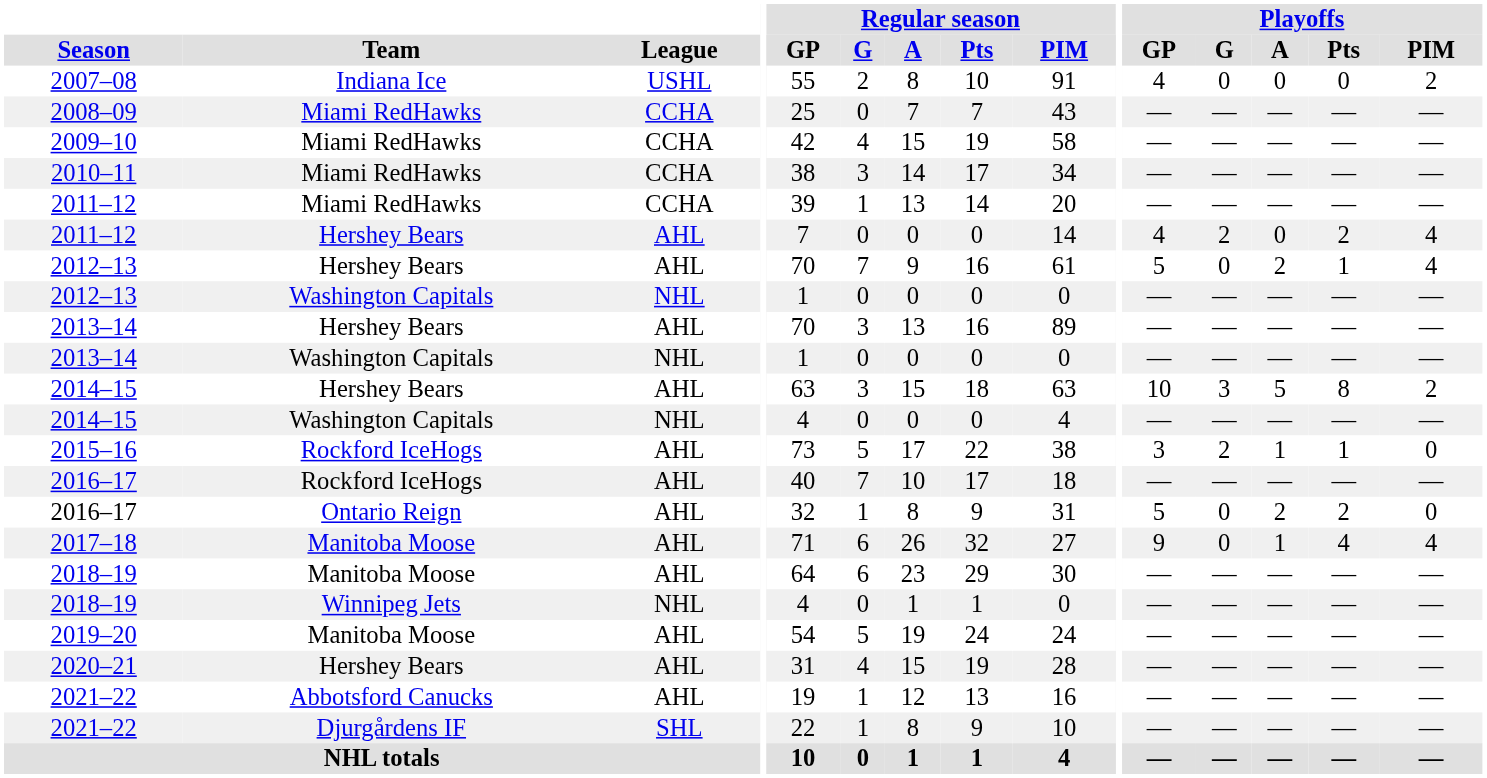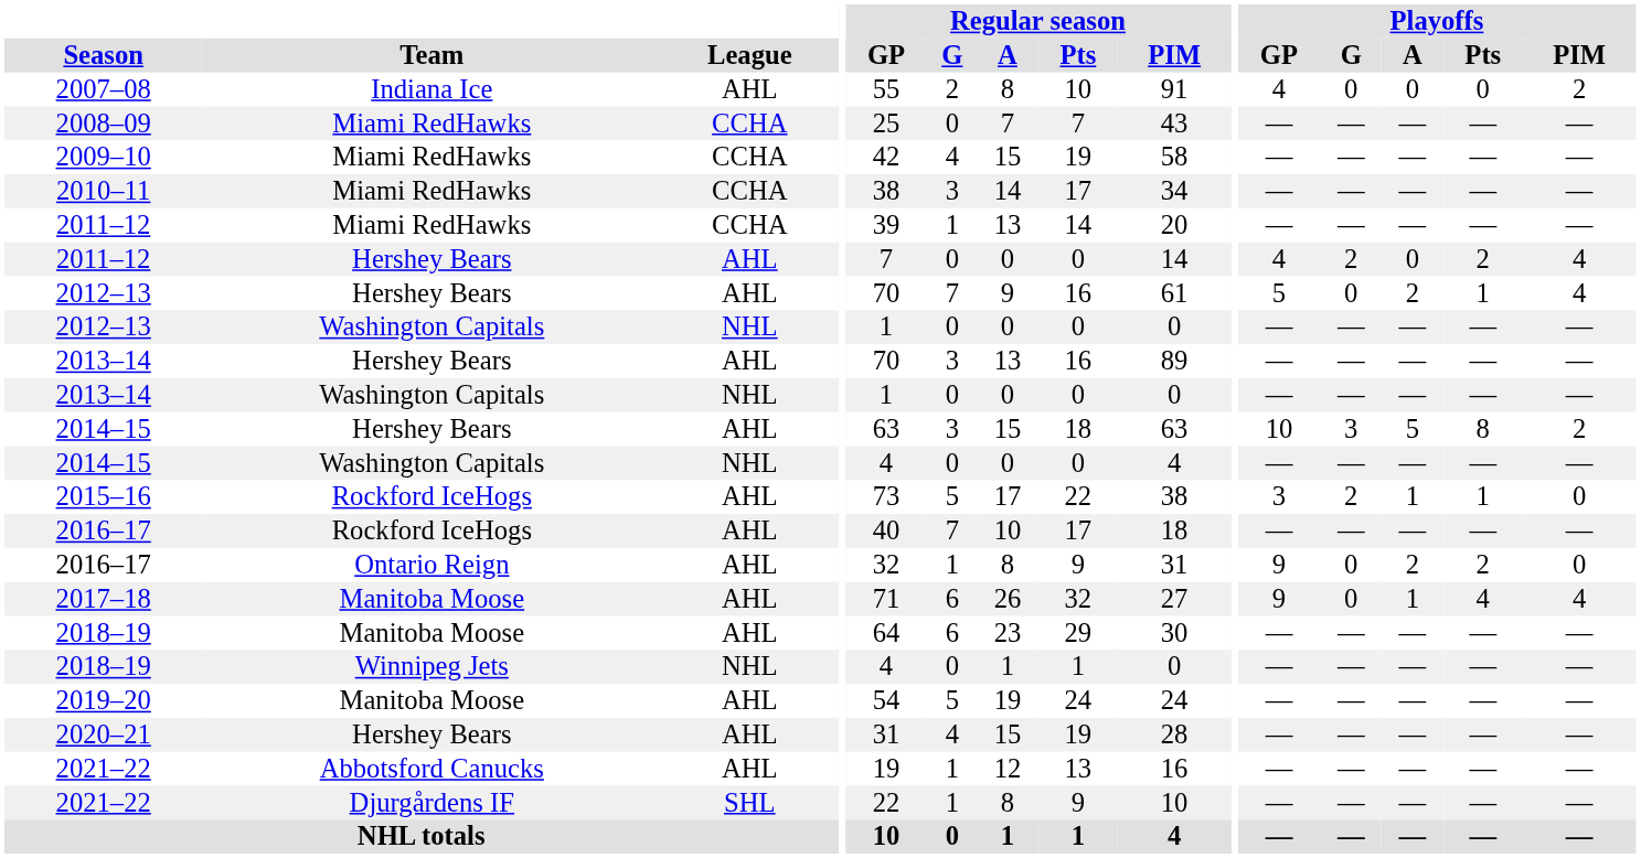 <table border="0" cellpadding="1" cellspacing="0" style="text-align:center; width:60em">
 <tr bgcolor="#e0e0e0">
 <th colspan="3" bgcolor="#ffffff"></th>
 <th rowspan="99" bgcolor="#ffffff"></th>
 <th colspan="5"><a href='#'>Regular season</a></th>
 <th rowspan="99" bgcolor="#ffffff"></th>
 <th colspan="5"><a href='#'>Playoffs</a></th>
 </tr>
 <tr bgcolor="#e0e0e0">
 <th><a href='#'>Season</a></th>
 <th>Team</th>
 <th>League</th>
 <th>GP</th>
 <th><a href='#'>G</a></th>
 <th><a href='#'>A</a></th>
 <th><a href='#'>Pts</a></th>
 <th><a href='#'>PIM</a></th>
 <th>GP</th>
 <th>G</th>
 <th>A</th>
 <th>Pts</th>
 <th>PIM</th>
 </tr>
 <tr ALIGN="center">
 <td><a href='#'>2007–08</a></td>
 <td><a href='#'>Indiana Ice</a></td>
-<td><a href='#'>USHL</a></td>
+<td>AHL</td>
 <td>55</td>
 <td>2</td>
 <td>8</td>
 <td>10</td>
 <td>91</td>
 <td>4</td>
 <td>0</td>
 <td>0</td>
 <td>0</td>
 <td>2</td>
 </tr>
 <tr ALIGN="center"  bgcolor="#f0f0f0">
 <td><a href='#'>2008–09</a></td>
 <td><a href='#'>Miami RedHawks</a></td>
 <td><a href='#'>CCHA</a></td>
 <td>25</td>
 <td>0</td>
 <td>7</td>
 <td>7</td>
 <td>43</td>
 <td>—</td>
 <td>—</td>
 <td>—</td>
 <td>—</td>
 <td>—</td>
 </tr>
 <tr ALIGN="center">
 <td><a href='#'>2009–10</a></td>
 <td>Miami RedHawks</td>
 <td>CCHA</td>
 <td>42</td>
 <td>4</td>
 <td>15</td>
 <td>19</td>
 <td>58</td>
 <td>—</td>
 <td>—</td>
 <td>—</td>
 <td>—</td>
 <td>—</td>
 </tr>
 <tr ALIGN="center"  bgcolor="#f0f0f0">
 <td><a href='#'>2010–11</a></td>
 <td>Miami RedHawks</td>
 <td>CCHA</td>
 <td>38</td>
 <td>3</td>
 <td>14</td>
 <td>17</td>
 <td>34</td>
 <td>—</td>
 <td>—</td>
 <td>—</td>
 <td>—</td>
 <td>—</td>
 </tr>
 <tr ALIGN="center">
 <td><a href='#'>2011–12</a></td>
 <td>Miami RedHawks</td>
 <td>CCHA</td>
 <td>39</td>
 <td>1</td>
 <td>13</td>
 <td>14</td>
 <td>20</td>
 <td>—</td>
 <td>—</td>
 <td>—</td>
 <td>—</td>
 <td>—</td>
 </tr>
 <tr ALIGN="center"  bgcolor="#f0f0f0">
 <td><a href='#'>2011–12</a></td>
 <td><a href='#'>Hershey Bears</a></td>
 <td><a href='#'>AHL</a></td>
 <td>7</td>
 <td>0</td>
 <td>0</td>
 <td>0</td>
 <td>14</td>
 <td>4</td>
 <td>2</td>
 <td>0</td>
 <td>2</td>
 <td>4</td>
 </tr>
 <tr ALIGN="center">
 <td><a href='#'>2012–13</a></td>
 <td>Hershey Bears</td>
 <td>AHL</td>
 <td>70</td>
 <td>7</td>
 <td>9</td>
 <td>16</td>
 <td>61</td>
 <td>5</td>
 <td>0</td>
 <td>2</td>
 <td>1</td>
 <td>4</td>
 </tr>
 <tr ALIGN="center"  bgcolor="#f0f0f0">
 <td><a href='#'>2012–13</a></td>
 <td><a href='#'>Washington Capitals</a></td>
 <td><a href='#'>NHL</a></td>
 <td>1</td>
 <td>0</td>
 <td>0</td>
 <td>0</td>
 <td>0</td>
 <td>—</td>
 <td>—</td>
 <td>—</td>
 <td>—</td>
 <td>—</td>
 </tr>
 <tr ALIGN="center">
 <td><a href='#'>2013–14</a></td>
 <td>Hershey Bears</td>
 <td>AHL</td>
 <td>70</td>
 <td>3</td>
 <td>13</td>
 <td>16</td>
 <td>89</td>
 <td>—</td>
 <td>—</td>
 <td>—</td>
 <td>—</td>
 <td>—</td>
 </tr>
 <tr ALIGN="center"  bgcolor="#f0f0f0">
 <td><a href='#'>2013–14</a></td>
 <td>Washington Capitals</td>
 <td>NHL</td>
 <td>1</td>
 <td>0</td>
 <td>0</td>
 <td>0</td>
 <td>0</td>
 <td>—</td>
 <td>—</td>
 <td>—</td>
 <td>—</td>
 <td>—</td>
 </tr>
 <tr ALIGN="center">
 <td><a href='#'>2014–15</a></td>
 <td>Hershey Bears</td>
 <td>AHL</td>
 <td>63</td>
 <td>3</td>
 <td>15</td>
 <td>18</td>
 <td>63</td>
 <td>10</td>
 <td>3</td>
 <td>5</td>
 <td>8</td>
 <td>2</td>
 </tr>
 <tr ALIGN="center"  bgcolor="#f0f0f0">
 <td><a href='#'>2014–15</a></td>
 <td>Washington Capitals</td>
 <td>NHL</td>
 <td>4</td>
 <td>0</td>
 <td>0</td>
 <td>0</td>
 <td>4</td>
 <td>—</td>
 <td>—</td>
 <td>—</td>
 <td>—</td>
 <td>—</td>
 </tr>
 <tr ALIGN="center">
 <td><a href='#'>2015–16</a></td>
 <td><a href='#'>Rockford IceHogs</a></td>
 <td>AHL</td>
 <td>73</td>
 <td>5</td>
 <td>17</td>
 <td>22</td>
 <td>38</td>
 <td>3</td>
 <td>2</td>
 <td>1</td>
 <td>1</td>
 <td>0</td>
 </tr>
 <tr ALIGN="center"  bgcolor="#f0f0f0">
 <td><a href='#'>2016–17</a></td>
 <td>Rockford IceHogs</td>
 <td>AHL</td>
 <td>40</td>
 <td>7</td>
 <td>10</td>
 <td>17</td>
 <td>18</td>
 <td>—</td>
 <td>—</td>
 <td>—</td>
 <td>—</td>
 <td>—</td>
 </tr>
 <tr ALIGN="center">
 <td>2016–17</td>
 <td><a href='#'>Ontario Reign</a></td>
 <td>AHL</td>
 <td>32</td>
 <td>1</td>
 <td>8</td>
 <td>9</td>
 <td>31</td>
-<td>5</td>
+<td>9</td>
 <td>0</td>
 <td>2</td>
 <td>2</td>
 <td>0</td>
 </tr>
 <tr ALIGN="center"  bgcolor="#f0f0f0">
 <td><a href='#'>2017–18</a></td>
 <td><a href='#'>Manitoba Moose</a></td>
 <td>AHL</td>
 <td>71</td>
 <td>6</td>
 <td>26</td>
 <td>32</td>
 <td>27</td>
 <td>9</td>
 <td>0</td>
 <td>1</td>
 <td>4</td>
 <td>4</td>
 </tr>
 <tr ALIGN="center">
 <td><a href='#'>2018–19</a></td>
 <td>Manitoba Moose</td>
 <td>AHL</td>
 <td>64</td>
 <td>6</td>
 <td>23</td>
 <td>29</td>
 <td>30</td>
 <td>—</td>
 <td>—</td>
 <td>—</td>
 <td>—</td>
 <td>—</td>
 </tr>
 <tr ALIGN="center"  bgcolor="#f0f0f0">
 <td><a href='#'>2018–19</a></td>
 <td><a href='#'>Winnipeg Jets</a></td>
 <td>NHL</td>
 <td>4</td>
 <td>0</td>
 <td>1</td>
 <td>1</td>
 <td>0</td>
 <td>—</td>
 <td>—</td>
 <td>—</td>
 <td>—</td>
 <td>—</td>
 </tr>
 <tr ALIGN="center">
 <td><a href='#'>2019–20</a></td>
 <td>Manitoba Moose</td>
 <td>AHL</td>
 <td>54</td>
 <td>5</td>
 <td>19</td>
 <td>24</td>
 <td>24</td>
 <td>—</td>
 <td>—</td>
 <td>—</td>
 <td>—</td>
 <td>—</td>
 </tr>
 <tr ALIGN="center"  bgcolor="#f0f0f0">
 <td><a href='#'>2020–21</a></td>
 <td>Hershey Bears</td>
 <td>AHL</td>
 <td>31</td>
 <td>4</td>
 <td>15</td>
 <td>19</td>
 <td>28</td>
 <td>—</td>
 <td>—</td>
 <td>—</td>
 <td>—</td>
 <td>—</td>
 </tr>
 <tr ALIGN="center">
 <td><a href='#'>2021–22</a></td>
 <td><a href='#'>Abbotsford Canucks</a></td>
 <td>AHL</td>
 <td>19</td>
 <td>1</td>
 <td>12</td>
 <td>13</td>
 <td>16</td>
 <td>—</td>
 <td>—</td>
 <td>—</td>
 <td>—</td>
 <td>—</td>
 </tr>
 <tr ALIGN="center"  bgcolor="#f0f0f0">
 <td><a href='#'>2021–22</a></td>
 <td><a href='#'>Djurgårdens IF</a></td>
 <td><a href='#'>SHL</a></td>
 <td>22</td>
 <td>1</td>
 <td>8</td>
 <td>9</td>
 <td>10</td>
 <td>—</td>
 <td>—</td>
 <td>—</td>
 <td>—</td>
 <td>—</td>
 </tr>
 <tr bgcolor="#e0e0e0">
 <th colspan="3">NHL totals</th>
 <th>10</th>
 <th>0</th>
 <th>1</th>
 <th>1</th>
 <th>4</th>
 <th>—</th>
 <th>—</th>
 <th>—</th>
 <th>—</th>
 <th>—</th>
 </tr>
 </table>
